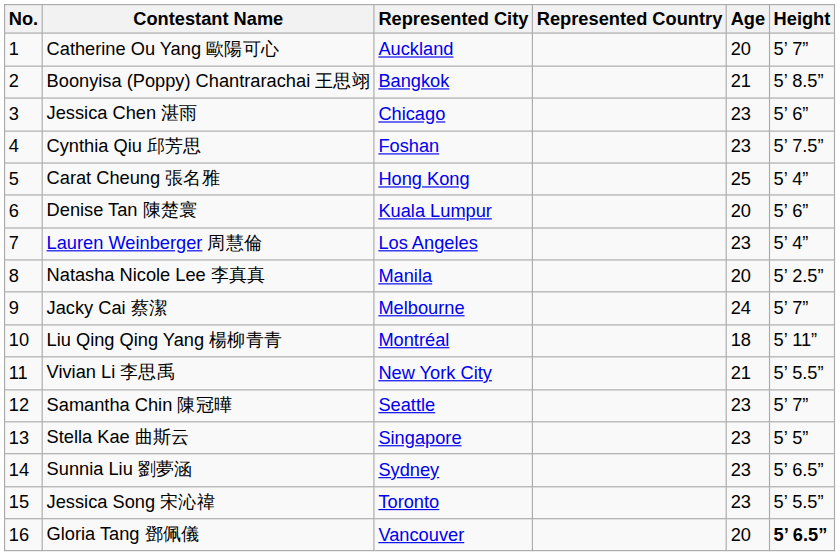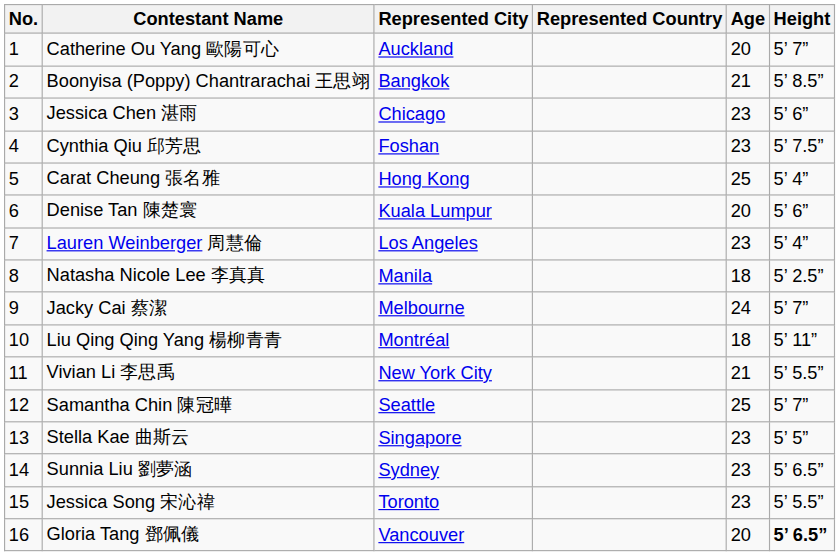 <table class="sortable wikitable">
 <tr>
 <th>No.</th>
 <th>Contestant Name</th>
 <th>Represented City</th>
 <th>Represented Country</th>
 <th>Age</th>
 <th>Height</th>
 </tr>
 <tr>
 <td>1</td>
 <td>Catherine Ou Yang 歐陽可心</td>
 <td><a href='#'>Auckland</a></td>
 <td></td>
 <td>20</td>
 <td>5’ 7”</td>
 </tr>
 <tr>
 <td>2</td>
 <td>Boonyisa (Poppy) Chantrarachai 王思翊</td>
 <td><a href='#'>Bangkok</a></td>
 <td></td>
 <td>21</td>
 <td>5’ 8.5”</td>
 </tr>
 <tr>
 <td>3</td>
 <td>Jessica Chen 湛雨</td>
 <td><a href='#'>Chicago</a></td>
 <td></td>
 <td>23</td>
 <td>5’ 6”</td>
 </tr>
 <tr>
 <td>4</td>
 <td>Cynthia Qiu 邱芳思</td>
 <td><a href='#'>Foshan</a></td>
 <td></td>
 <td>23</td>
 <td>5’ 7.5”</td>
 </tr>
 <tr>
 <td>5</td>
 <td>Carat Cheung 張名雅</td>
 <td><a href='#'>Hong Kong</a></td>
 <td></td>
 <td>25</td>
 <td>5’ 4”</td>
 </tr>
 <tr>
 <td>6</td>
 <td>Denise Tan 陳楚寰</td>
 <td><a href='#'>Kuala Lumpur</a></td>
 <td></td>
 <td>20</td>
 <td>5’ 6”</td>
 </tr>
 <tr>
 <td>7</td>
 <td><a href='#'>Lauren Weinberger</a> 周慧倫</td>
 <td><a href='#'>Los Angeles</a></td>
 <td></td>
 <td>23</td>
 <td>5’ 4”</td>
 </tr>
 <tr>
 <td>8</td>
 <td>Natasha Nicole Lee 李真真</td>
 <td><a href='#'>Manila</a></td>
 <td></td>
-<td>20</td>
+<td>18</td>
 <td>5’ 2.5”</td>
 </tr>
 <tr>
 <td>9</td>
 <td>Jacky Cai 蔡潔</td>
 <td><a href='#'>Melbourne</a></td>
 <td></td>
 <td>24</td>
 <td>5’ 7”</td>
 </tr>
 <tr>
 <td>10</td>
 <td>Liu Qing Qing Yang 楊柳青青</td>
 <td><a href='#'>Montréal</a></td>
 <td></td>
 <td>18</td>
 <td>5’ 11”</td>
 </tr>
 <tr>
 <td>11</td>
 <td>Vivian Li 李思禹</td>
 <td><a href='#'>New York City</a></td>
 <td></td>
 <td>21</td>
 <td>5’ 5.5”</td>
 </tr>
 <tr>
 <td>12</td>
 <td>Samantha Chin 陳冠曄</td>
 <td><a href='#'>Seattle</a></td>
 <td></td>
-<td>23</td>
+<td>25</td>
 <td>5’ 7”</td>
 </tr>
 <tr>
 <td>13</td>
 <td>Stella Kae 曲斯云</td>
 <td><a href='#'>Singapore</a></td>
 <td></td>
 <td>23</td>
 <td>5’ 5”</td>
 </tr>
 <tr>
 <td>14</td>
 <td>Sunnia Liu 劉夢涵</td>
 <td><a href='#'>Sydney</a></td>
 <td></td>
 <td>23</td>
 <td>5’ 6.5”</td>
 </tr>
 <tr>
 <td>15</td>
 <td>Jessica Song 宋沁禕</td>
 <td><a href='#'>Toronto</a></td>
 <td></td>
 <td>23</td>
 <td>5’ 5.5”</td>
 </tr>
 <tr>
 <td>16</td>
 <td>Gloria Tang 鄧佩儀</td>
 <td><a href='#'>Vancouver</a></td>
 <td></td>
 <td>20</td>
 <td><strong>5’ 6.5”</strong></td>
 </tr>
 </table>
